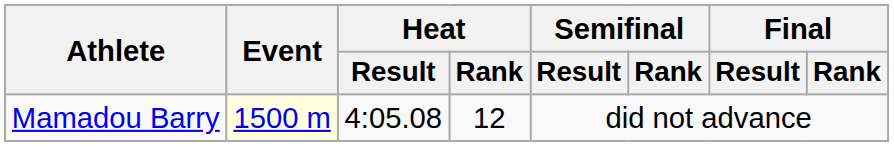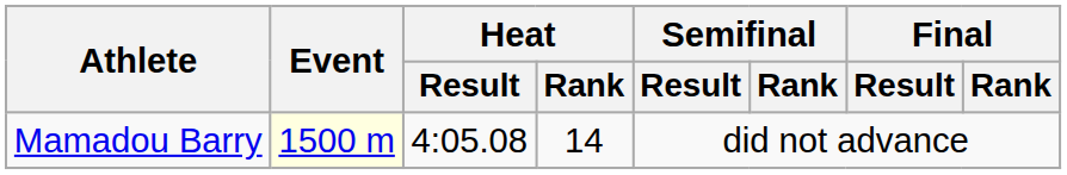 <table class="wikitable" style="font-size:90%">
 <tr>
 <th rowspan="2">Athlete</th>
 <th rowspan="2">Event</th>
 <th colspan="2">Heat</th>
 <th colspan="2">Semifinal</th>
 <th colspan="2">Final</th>
 </tr>
 <tr style="font-size:95%">
 <th>Result</th>
 <th>Rank</th>
 <th>Result</th>
 <th>Rank</th>
 <th>Result</th>
 <th>Rank</th>
 </tr>
 <tr align=center>
 <td align=left><a href='#'>Mamadou Barry</a></td>
 <td align=left style="background: lightyellow;"><a href='#'>1500 m</a></td>
 <td>4:05.08</td>
-<td>12</td>
+<td>14</td>
 <td colspan=4>did not advance</td>
 </tr>
 </table>
